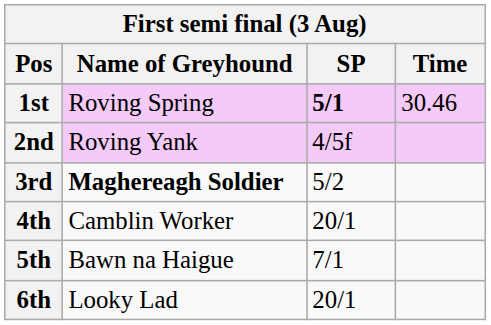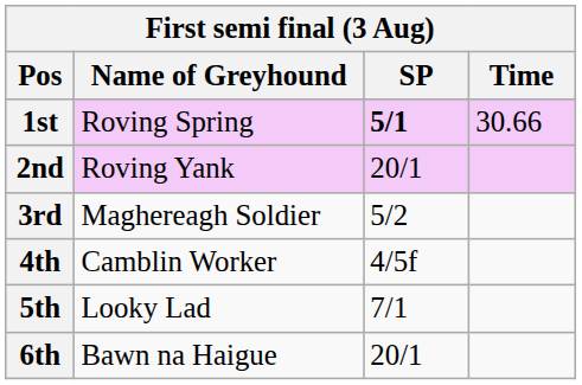 <table class="wikitable">
 <tr>
 <th colspan="6">First semi final (3 Aug)</th>
 </tr>
 <tr>
 <th width=30>Pos</th>
 <th width=150>Name of Greyhound</th>
 <th width=50>SP</th>
 <th width=50>Time</th>
 </tr>
 <tr style="background: #f4caf9;">
 <th>1st</th>
 <td>Roving Spring</td>
 <td><strong>5/1</strong></td>
-<td>30.46</td>
+<td>30.66</td>
 </tr>
 <tr style="background: #f4caf9;">
 <th>2nd</th>
 <td>Roving Yank</td>
-<td>4/5f</td>
+<td>20/1</td>
 <td></td>
 </tr>
 <tr>
 <th>3rd</th>
-<td><strong>Maghereagh Soldier</strong></td>
+<td>Maghereagh Soldier</td>
 <td>5/2</td>
 <td></td>
 </tr>
 <tr>
 <th>4th</th>
 <td>Camblin Worker</td>
-<td>20/1</td>
+<td>4/5f</td>
 <td></td>
 </tr>
 <tr>
 <th>5th</th>
-<td>Bawn na Haigue</td>
+<td>Looky Lad</td>
 <td>7/1</td>
 <td></td>
 </tr>
 <tr>
 <th>6th</th>
-<td>Looky Lad</td>
+<td>Bawn na Haigue</td>
 <td>20/1</td>
 <td></td>
 </tr>
 </table>
